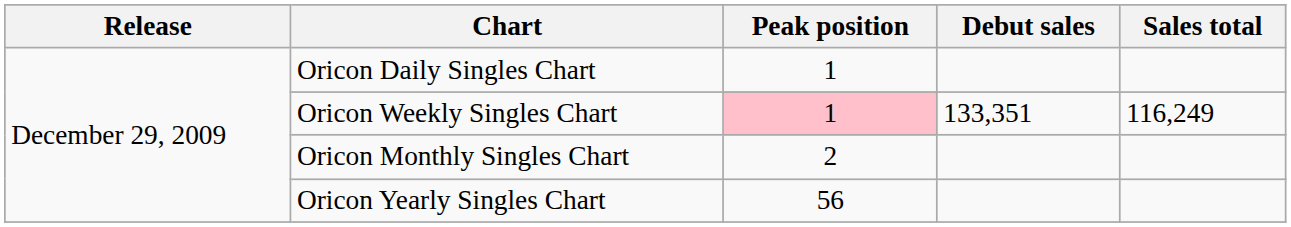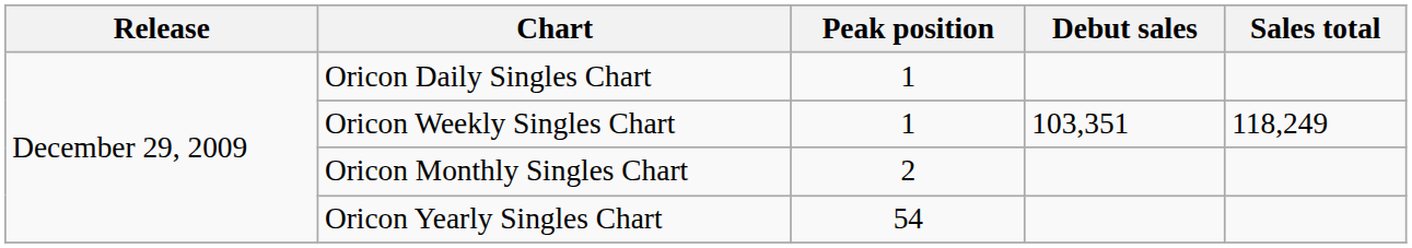 <table class="wikitable" style="width:750px;">
 <tr>
 <th>Release</th>
 <th>Chart</th>
 <th>Peak position</th>
 <th>Debut sales</th>
 <th>Sales total</th>
 </tr>
 <tr>
 <td rowspan="4">December 29, 2009</td>
 <td>Oricon Daily Singles Chart</td>
 <td style="text-align:center;">1</td>
 <td></td>
 <td></td>
 </tr>
 <tr>
 <td>Oricon Weekly Singles Chart</td>
-<td style="background: pink; text-align:center;">1</td>
-<td>133,351</td>
-<td>116,249</td>
+<td style="text-align:center;">1</td>
+<td>103,351</td>
+<td>118,249</td>
 </tr>
 <tr>
 <td>Oricon Monthly Singles Chart</td>
 <td style="text-align:center;">2</td>
 <td></td>
 <td></td>
 </tr>
 <tr>
 <td>Oricon Yearly Singles Chart</td>
-<td style="text-align:center;">56</td>
+<td style="text-align:center;">54</td>
 <td></td>
 <td></td>
 </tr>
 </table>
